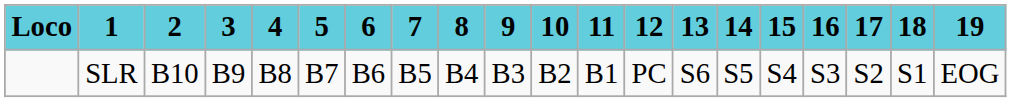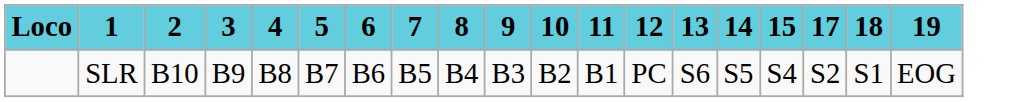 <table class="wikitable plainrowheaders unsortable" style="text-align:center">
 <tr>
 <th scope="col" rowspan="1" style="background:#62CEDD;">Loco</th>
 <th scope="col" rowspan="1" style="background:#62CEDD;">1</th>
 <th scope="col" rowspan="1" style="background:#62CEDD;">2</th>
 <th scope="col" rowspan="1" style="background:#62CEDD;">3</th>
 <th scope="col" rowspan="1" style="background:#62CEDD;">4</th>
 <th scope="col" rowspan="1" style="background:#62CEDD;">5</th>
 <th scope="col" rowspan="1" style="background:#62CEDD;">6</th>
 <th scope="col" rowspan="1" style="background:#62CEDD;">7</th>
 <th scope="col" rowspan="1" style="background:#62CEDD;">8</th>
 <th scope="col" rowspan="1" style="background:#62CEDD;">9</th>
 <th scope="col" rowspan="1" style="background:#62CEDD;">10</th>
 <th scope="col" rowspan="1" style="background:#62CEDD;">11</th>
 <th scope="col" rowspan="1" style="background:#62CEDD;">12</th>
 <th scope="col" rowspan="1" style="background:#62CEDD;">13</th>
 <th scope="col" rowspan="1" style="background:#62CEDD;">14</th>
 <th scope="col" rowspan="1" style="background:#62CEDD;">15</th>
-<th scope="col" rowspan="1" style="background:#62CEDD;">16</th>
 <th scope="col" rowspan="1" style="background:#62CEDD;">17</th>
 <th scope="col" rowspan="1" style="background:#62CEDD;">18</th>
 <th scope="col" rowspan="1" style="background:#62CEDD;">19</th>
 </tr>
 <tr>
 <td></td>
 <td>SLR</td>
 <td>B10</td>
 <td>B9</td>
 <td>B8</td>
 <td>B7</td>
 <td>B6</td>
 <td>B5</td>
 <td>B4</td>
 <td>B3</td>
 <td>B2</td>
 <td>B1</td>
 <td>PC</td>
 <td>S6</td>
 <td>S5</td>
 <td>S4</td>
-<td>S3</td>
 <td>S2</td>
 <td>S1</td>
 <td>EOG</td>
 </tr>
 </table>
